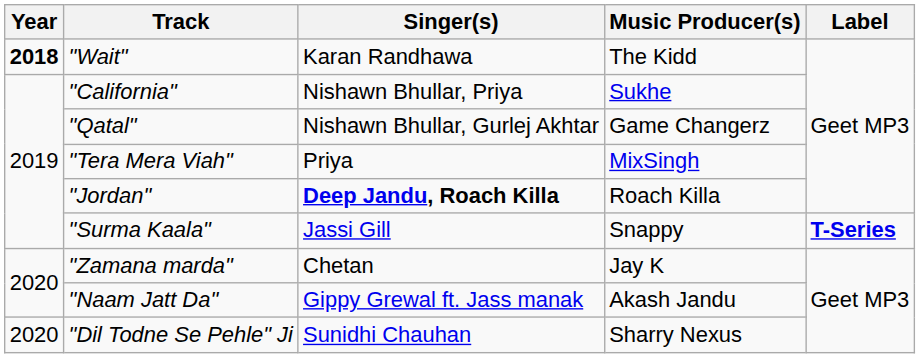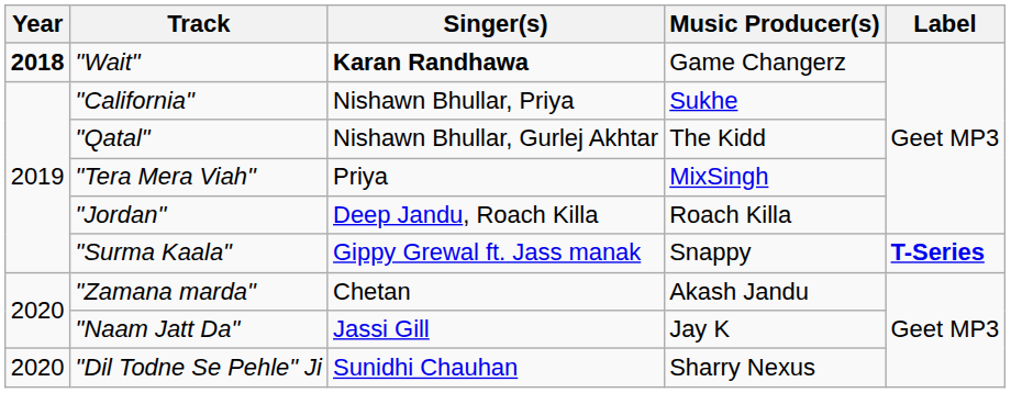 <table class="wikitable">
 <tr>
 <th>Year</th>
 <th>Track</th>
 <th>Singer(s)</th>
 <th>Music Producer(s)</th>
 <th>Label</th>
 </tr>
 <tr>
 <td><strong>2018</strong></td>
 <td><em>"Wait"</em></td>
-<td>Karan Randhawa</td>
-<td>The Kidd</td>
+<td><strong>Karan Randhawa</strong></td>
+<td>Game Changerz</td>
 <td rowspan="5">Geet MP3</td>
 </tr>
 <tr>
 <td rowspan="5">2019</td>
 <td><em>"California"</em></td>
 <td>Nishawn Bhullar, Priya</td>
 <td><a href='#'>Sukhe</a></td>
 </tr>
 <tr>
 <td><em>"Qatal"</em></td>
 <td>Nishawn Bhullar, Gurlej Akhtar</td>
-<td>Game Changerz</td>
+<td>The Kidd</td>
 </tr>
 <tr>
 <td><em>"Tera Mera Viah"</em></td>
 <td>Priya</td>
 <td><a href='#'>MixSingh</a></td>
 </tr>
 <tr>
 <td><em>"Jordan"</em></td>
-<td><strong><a href='#'>Deep Jandu</a>, Roach Killa</strong></td>
+<td><a href='#'>Deep Jandu</a>, Roach Killa</td>
 <td>Roach Killa</td>
 </tr>
 <tr>
 <td><em>"Surma Kaala"</em></td>
-<td><a href='#'>Jassi Gill</a></td>
+<td><a href='#'>Gippy Grewal ft. Jass manak</a></td>
 <td>Snappy</td>
 <td><strong><a href='#'>T-Series</a></strong></td>
 </tr>
 <tr>
 <td rowspan="2">2020</td>
 <td><em>"Zamana marda"</em></td>
 <td>Chetan</td>
-<td>Jay K</td>
+<td>Akash Jandu</td>
 <td rowspan="3">Geet MP3</td>
 </tr>
 <tr>
 <td><em>"Naam Jatt Da"</em></td>
-<td><a href='#'>Gippy Grewal ft. Jass manak</a></td>
-<td>Akash Jandu</td>
+<td><a href='#'>Jassi Gill</a></td>
+<td>Jay K</td>
 </tr>
 <tr>
 <td>2020</td>
 <td><em>"Dil Todne Se Pehle" Ji</em></td>
 <td><a href='#'>Sunidhi Chauhan</a></td>
 <td>Sharry Nexus</td>
 </tr>
 </table>
